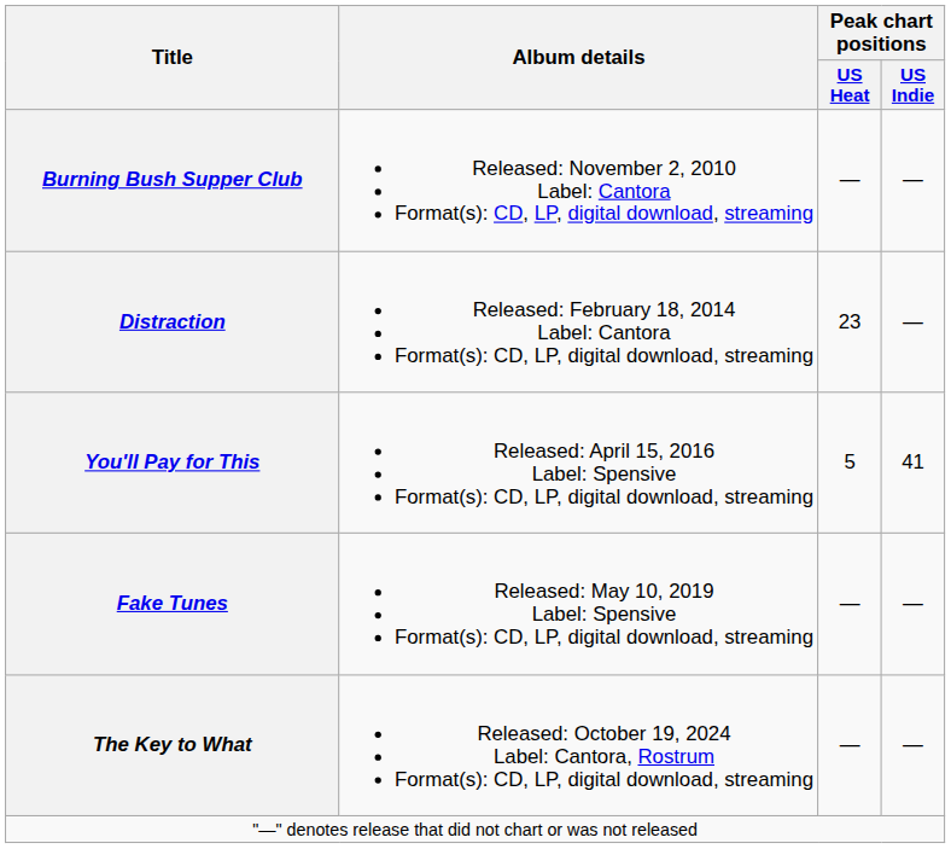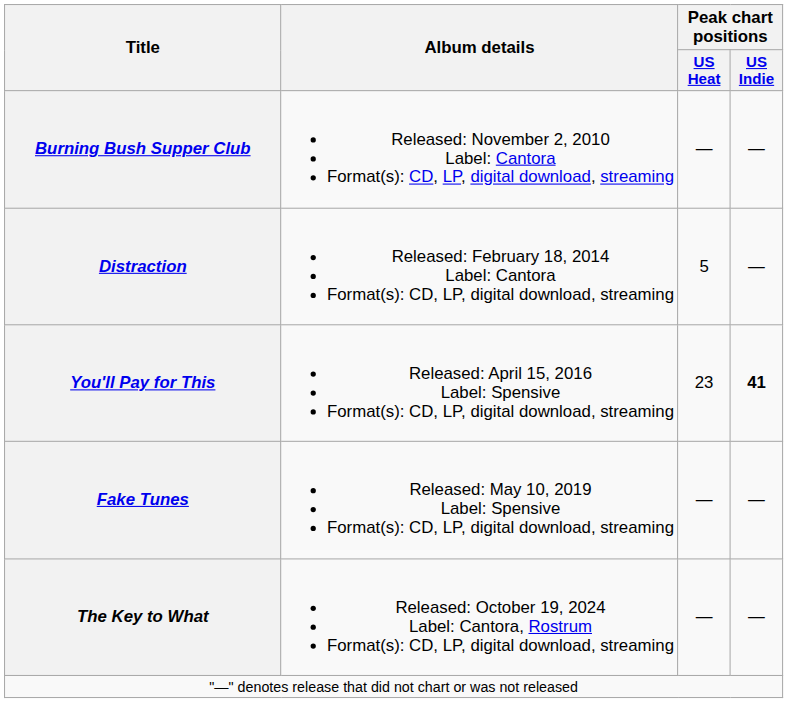 <table class="wikitable plainrowheaders" style="text-align:center;">
 <tr>
 <th scope="col" rowspan="2" style="width:16em;">Title</th>
 <th scope="col" rowspan="2">Album details</th>
 <th scope="col" colspan="2">Peak chart positions</th>
 </tr>
 <tr>
 <th scope="col" style="width:3em;font-size:90%;"><a href='#'>US<br>Heat</a><br></th>
 <th scope="col" style="width:3em;font-size:90%;"><a href='#'>US Indie</a><br></th>
 </tr>
 <tr>
 <th scope="row"><em><a href='#'>Burning Bush Supper Club</a></em></th>
 <td><br><ul><li>Released: November 2, 2010</li><li>Label: <a href='#'>Cantora</a></li><li>Format(s): <a href='#'>CD</a>, <a href='#'>LP</a>, <a href='#'>digital download</a>, <a href='#'>streaming</a></li></ul></td>
 <td>—</td>
 <td>—</td>
 </tr>
 <tr>
 <th scope="row"><em><a href='#'>Distraction</a></em></th>
 <td><br><ul><li>Released: February 18, 2014</li><li>Label: Cantora</li><li>Format(s): CD, LP, digital download, streaming</li></ul></td>
-<td>23</td>
+<td>5</td>
 <td>—</td>
 </tr>
 <tr>
 <th scope="row"><em><a href='#'>You'll Pay for This</a></em></th>
 <td><br><ul><li>Released: April 15, 2016</li><li>Label: Spensive</li><li>Format(s): CD, LP, digital download, streaming</li></ul></td>
-<td>5</td>
-<td>41</td>
+<td>23</td>
+<td><strong>41</strong></td>
 </tr>
 <tr>
 <th scope="row"><em><a href='#'>Fake Tunes</a></em></th>
 <td><br><ul><li>Released: May 10, 2019</li><li>Label: Spensive</li><li>Format(s): CD, LP, digital download, streaming</li></ul></td>
 <td>—</td>
 <td>—</td>
 </tr>
 <tr>
 <th scope="row"><em>The Key to What</em></th>
 <td><br><ul><li>Released: October 19, 2024</li><li>Label: Cantora, <a href='#'>Rostrum</a></li><li>Format(s): CD, LP, digital download, streaming</li></ul></td>
 <td>—</td>
 <td>—</td>
 </tr>
 <tr>
 <td colspan="11" style="text-align:center; font-size:85%;">"—" denotes release that did not chart or was not released</td>
 </tr>
 </table>
